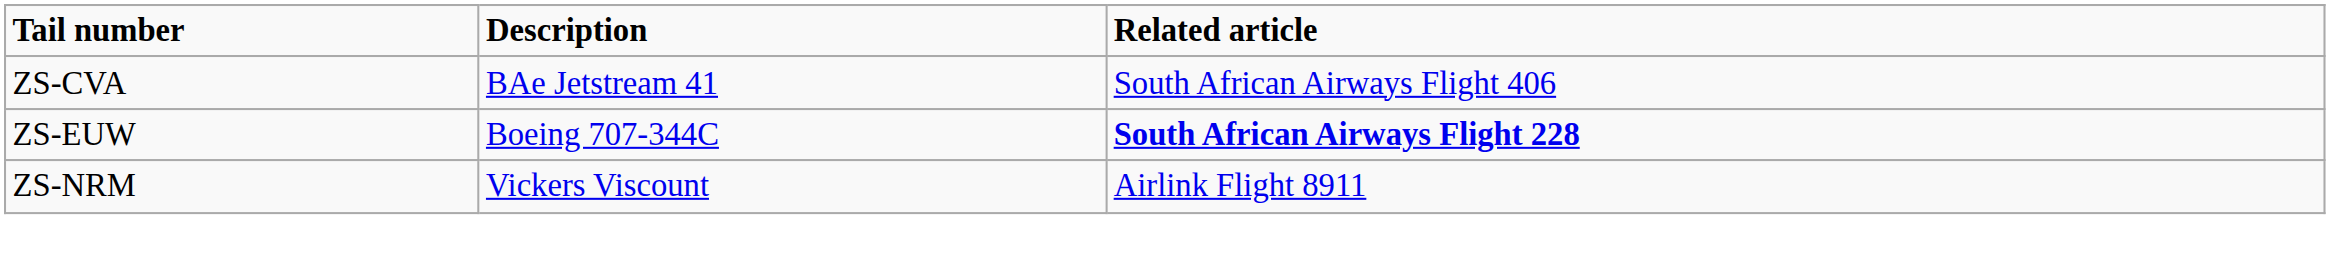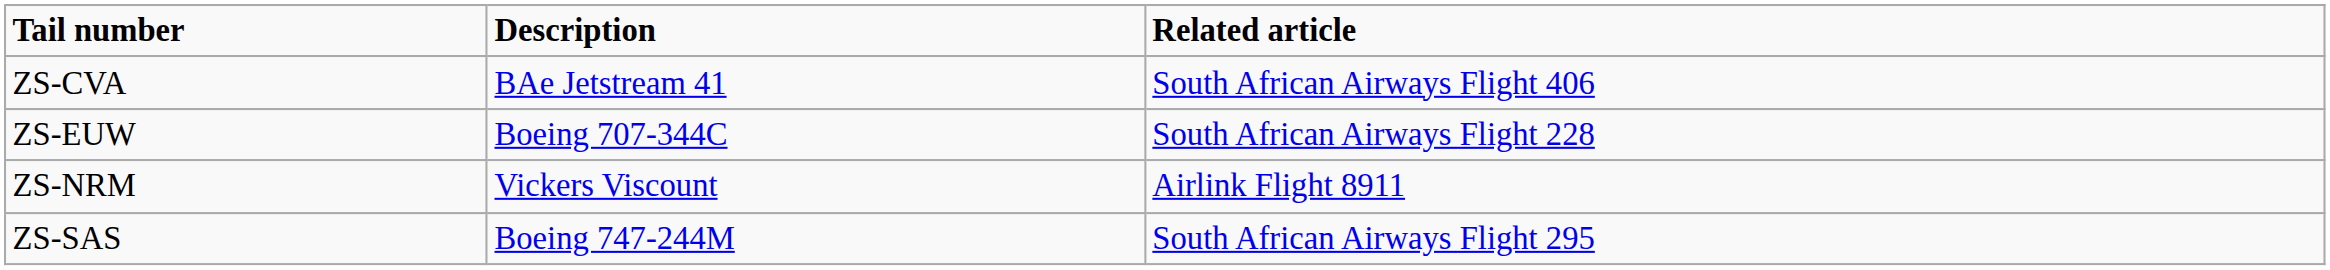 <table class="wikitable" width="90%">
 <tr>
 <td><strong>Tail number</strong></td>
 <td><strong>Description</strong></td>
 <td><strong>Related article</strong></td>
 </tr>
 <tr>
 <td>ZS-CVA</td>
 <td><a href='#'>BAe Jetstream 41</a></td>
 <td><a href='#'>South African Airways Flight 406</a></td>
 </tr>
 <tr>
 <td>ZS-EUW</td>
 <td><a href='#'>Boeing 707-344C</a></td>
-<td><strong><a href='#'>South African Airways Flight 228</a></strong></td>
+<td><a href='#'>South African Airways Flight 228</a></td>
 </tr>
 <tr>
 <td>ZS-NRM</td>
 <td><a href='#'>Vickers Viscount</a></td>
 <td><a href='#'>Airlink Flight 8911</a></td>
 </tr>
+<tr>
+<td>ZS-SAS</td>
+<td><a href='#'>Boeing 747-244M</a></td>
+<td><a href='#'>South African Airways Flight 295</a></td>
+</tr>
 </table>
